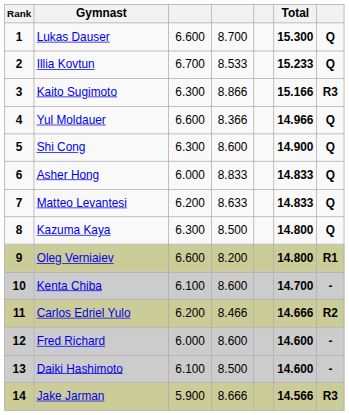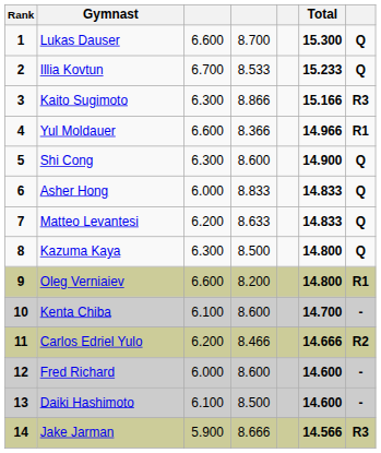 <table class="wikitable sortable" style="text-align:center;">
 <tr>
 <th scope="col" style="width:15px;"><small>Rank</small></th>
 <th scope="col" style="width:175px;">Gymnast</th>
 <th scope="col" style="width:50px;"><small></small></th>
 <th scope="col" style="width:50px;"><small></small></th>
 <th scope="col" style="width:20px;"><small></small></th>
 <th scope="col" style="width:50px;">Total</th>
 <th scope="col" style="width:30px;"><small></small></th>
 </tr>
 <tr>
 <td scope="row" style="text-align:center"><strong>1</strong></td>
 <td style="height:30px; text-align:left;"> <a href='#'>Lukas Dauser</a></td>
 <td>6.600</td>
 <td>8.700</td>
 <td></td>
 <td><strong>15.300</strong></td>
 <td><strong>Q</strong></td>
 </tr>
 <tr>
 <td scope="row" style="text-align:center"><strong>2</strong></td>
 <td style="height:30px; text-align:left;"> <a href='#'>Illia Kovtun</a></td>
 <td>6.700</td>
 <td>8.533</td>
 <td></td>
 <td><strong>15.233</strong></td>
 <td><strong>Q</strong></td>
 </tr>
 <tr>
 <td scope="row" style="text-align:center"><strong>3</strong></td>
 <td style="height:30px; text-align:left;"> <a href='#'>Kaito Sugimoto</a></td>
 <td>6.300</td>
 <td>8.866</td>
 <td></td>
 <td><strong>15.166</strong></td>
 <td><strong>R3</strong></td>
 </tr>
 <tr>
 <td scope="row" style="text-align:center"><strong>4</strong></td>
 <td style="height:30px; text-align:left;"> <a href='#'>Yul Moldauer</a></td>
 <td>6.600</td>
 <td>8.366</td>
 <td></td>
 <td><strong>14.966</strong></td>
-<td><strong>Q</strong></td>
+<td><strong>R1</strong></td>
 </tr>
 <tr>
 <td scope="row" style="text-align:center"><strong>5</strong></td>
 <td style="height:30px; text-align:left;"> <a href='#'>Shi Cong</a></td>
 <td>6.300</td>
 <td>8.600</td>
 <td></td>
 <td><strong>14.900</strong></td>
 <td><strong>Q</strong></td>
 </tr>
 <tr>
 <td scope="row" style="text-align:center"><strong>6</strong></td>
 <td style="height:30px; text-align:left;"> <a href='#'>Asher Hong</a></td>
 <td>6.000</td>
 <td>8.833</td>
 <td></td>
 <td><strong>14.833</strong></td>
 <td><strong>Q</strong></td>
 </tr>
 <tr>
 <td scope="row" style="text-align:center"><strong>7</strong></td>
 <td style="height:30px; text-align:left;"> <a href='#'>Matteo Levantesi</a></td>
 <td>6.200</td>
 <td>8.633</td>
 <td></td>
 <td><strong>14.833</strong></td>
 <td><strong>Q</strong></td>
 </tr>
 <tr>
 <td scope="row" style="text-align:center"><strong>8</strong></td>
 <td style="height:30px; text-align:left;"> <a href='#'>Kazuma Kaya</a></td>
 <td>6.300</td>
 <td>8.500</td>
 <td></td>
 <td><strong>14.800</strong></td>
 <td><strong>Q</strong></td>
 </tr>
 <tr style="background:#cccc99;">
 <td scope="row" style="text-align:center"><strong>9</strong></td>
 <td style="height:30px; text-align:left;"> <a href='#'>Oleg Verniaiev</a></td>
 <td>6.600</td>
 <td>8.200</td>
 <td></td>
 <td><strong>14.800</strong></td>
 <td><strong>R1</strong></td>
 </tr>
 <tr style="background:#cccccc;">
 <td scope="row" style="text-align:center"><strong>10</strong></td>
 <td style="height:30px; text-align:left;"> <a href='#'>Kenta Chiba</a></td>
 <td>6.100</td>
 <td>8.600</td>
 <td></td>
 <td><strong>14.700</strong></td>
 <td><strong>-</strong></td>
 </tr>
 <tr style="background:#cccc99;">
 <td scope="row" style="text-align:center"><strong>11</strong></td>
 <td style="height:30px; text-align:left;"> <a href='#'>Carlos Edriel Yulo</a></td>
 <td>6.200</td>
 <td>8.466</td>
 <td></td>
 <td><strong>14.666</strong></td>
 <td><strong>R2</strong></td>
 </tr>
 <tr style="background:#cccccc;">
 <td scope="row" style="text-align:center"><strong>12</strong></td>
 <td style="height:30px; text-align:left;"> <a href='#'>Fred Richard</a></td>
 <td>6.000</td>
 <td>8.600</td>
 <td></td>
 <td><strong>14.600</strong></td>
 <td><strong>-</strong></td>
 </tr>
 <tr style="background:#cccccc;">
 <td scope="row" style="text-align:center"><strong>13</strong></td>
 <td style="height:30px; text-align:left;"> <a href='#'>Daiki Hashimoto</a></td>
 <td>6.100</td>
 <td>8.500</td>
 <td></td>
 <td><strong>14.600</strong></td>
 <td><strong>-</strong></td>
 </tr>
 <tr style="background:#cccc99;">
 <td scope="row" style="text-align:center"><strong>14</strong></td>
 <td style="height:30px; text-align:left;"> <a href='#'>Jake Jarman</a></td>
 <td>5.900</td>
 <td>8.666</td>
 <td></td>
 <td><strong>14.566</strong></td>
 <td><strong>R3</strong></td>
 </tr>
 </table>
